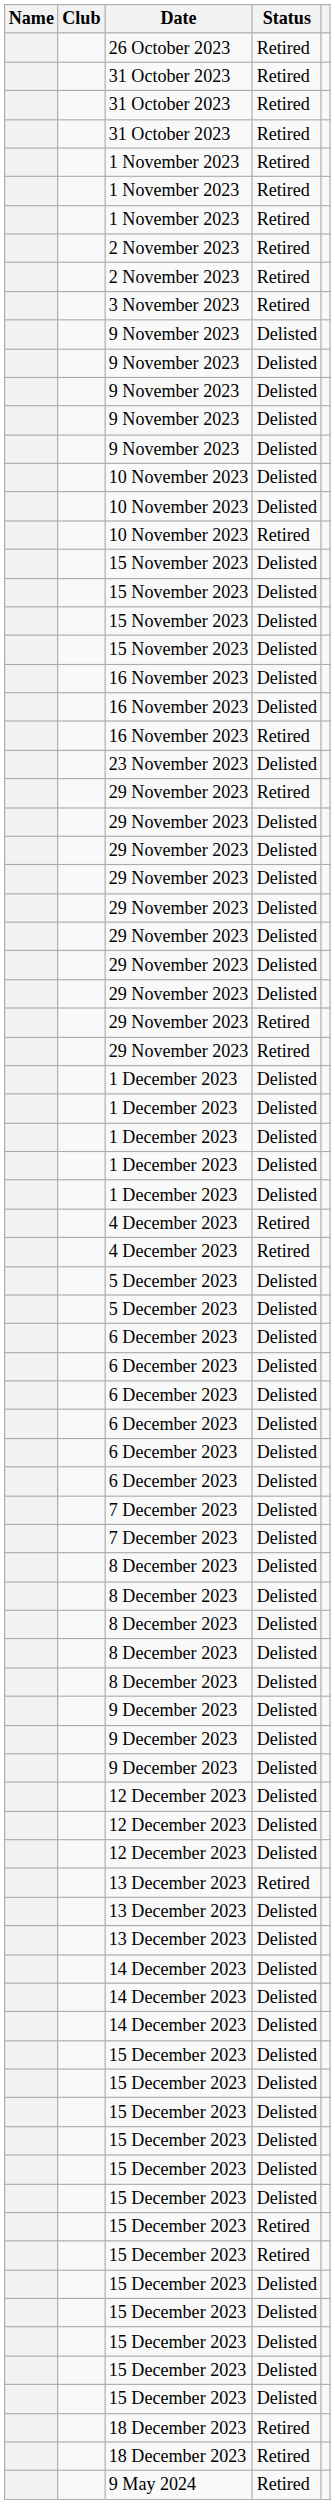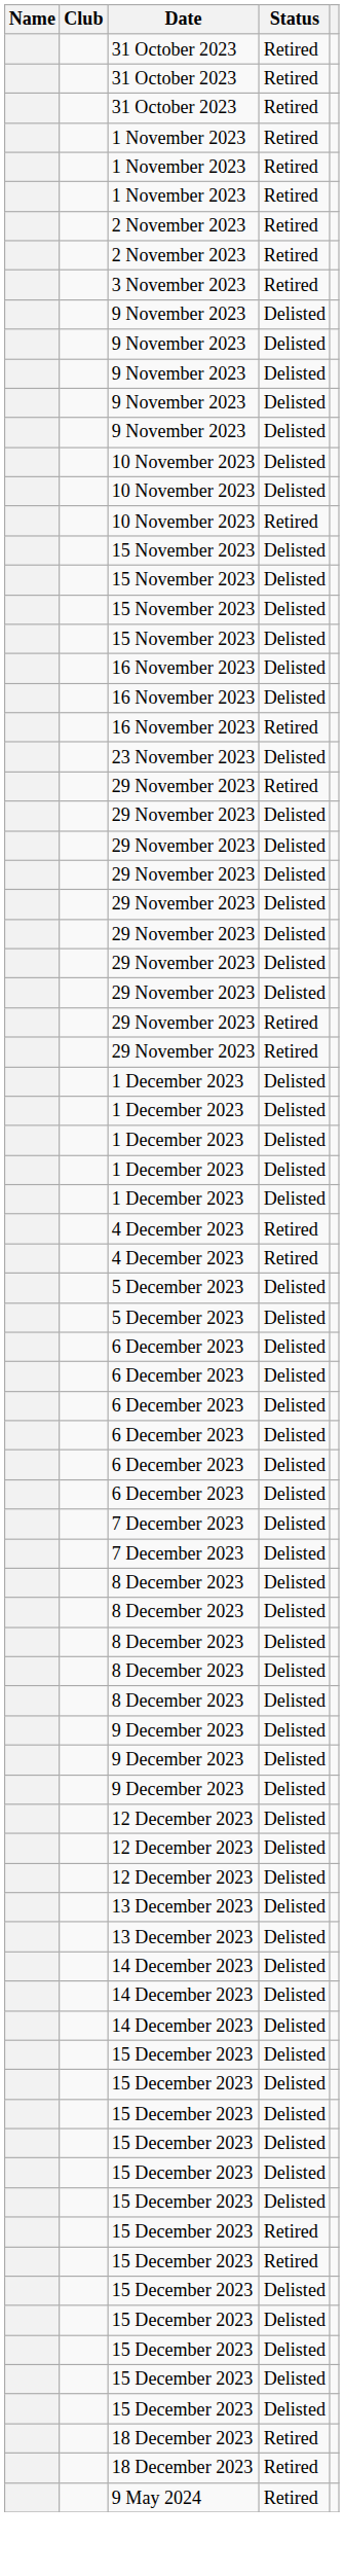 <table class="wikitable sortable plainrowheaders">
 <tr>
 <th>Name</th>
 <th>Club</th>
 <th>Date</th>
 <th>Status</th>
 <th class=unsortable></th>
-</tr>
-<tr>
-<th scope=row></th>
-<td></td>
-<td>26 October 2023</td>
-<td>Retired</td>
-<td align=center></td>
 </tr>
 <tr>
 <th scope=row></th>
 <td></td>
 <td>31 October 2023</td>
 <td>Retired</td>
 <td align=center></td>
 </tr>
 <tr>
 <th scope=row></th>
 <td></td>
 <td>31 October 2023</td>
 <td>Retired</td>
 <td align=center></td>
 </tr>
 <tr>
 <th scope=row></th>
 <td></td>
 <td>31 October 2023</td>
 <td>Retired</td>
 <td align=center></td>
 </tr>
 <tr>
 <th scope=row></th>
 <td></td>
 <td>1 November 2023</td>
 <td>Retired</td>
 <td align=center></td>
 </tr>
 <tr>
 <th scope=row></th>
 <td></td>
 <td>1 November 2023</td>
 <td>Retired</td>
 <td align=center></td>
 </tr>
 <tr>
 <th scope=row></th>
 <td></td>
 <td>1 November 2023</td>
 <td>Retired</td>
 <td align=center></td>
 </tr>
 <tr>
 <th scope=row></th>
 <td></td>
 <td>2 November 2023</td>
 <td>Retired</td>
 <td align=center></td>
 </tr>
 <tr>
 <th scope=row></th>
 <td></td>
 <td>2 November 2023</td>
 <td>Retired</td>
 <td align=center></td>
 </tr>
 <tr>
 <th scope=row></th>
 <td></td>
 <td>3 November 2023</td>
 <td>Retired</td>
 <td align=center></td>
 </tr>
 <tr>
 <th scope=row></th>
 <td></td>
 <td>9 November 2023</td>
 <td>Delisted</td>
 <td align=center></td>
 </tr>
 <tr>
 <th scope=row></th>
 <td></td>
 <td>9 November 2023</td>
 <td>Delisted</td>
 <td align=center></td>
 </tr>
 <tr>
 <th scope=row></th>
 <td></td>
 <td>9 November 2023</td>
 <td>Delisted</td>
 <td align=center></td>
 </tr>
 <tr>
 <th scope=row></th>
 <td></td>
 <td>9 November 2023</td>
 <td>Delisted</td>
 <td align=center></td>
 </tr>
 <tr>
 <th scope=row></th>
 <td></td>
 <td>9 November 2023</td>
 <td>Delisted</td>
 <td align=center></td>
 </tr>
 <tr>
 <th scope=row></th>
 <td></td>
 <td>10 November 2023</td>
 <td>Delisted</td>
 <td align=center></td>
 </tr>
 <tr>
 <th scope=row></th>
 <td></td>
 <td>10 November 2023</td>
 <td>Delisted</td>
 <td align=center></td>
 </tr>
 <tr>
 <th scope=row></th>
 <td></td>
 <td>10 November 2023</td>
 <td>Retired</td>
 <td align=center></td>
 </tr>
 <tr>
 <th scope=row></th>
 <td></td>
 <td>15 November 2023</td>
 <td>Delisted</td>
 <td align=center></td>
 </tr>
 <tr>
 <th scope=row></th>
 <td></td>
 <td>15 November 2023</td>
 <td>Delisted</td>
 <td align=center></td>
 </tr>
 <tr>
 <th scope=row></th>
 <td></td>
 <td>15 November 2023</td>
 <td>Delisted</td>
 <td align=center></td>
 </tr>
 <tr>
 <th scope=row></th>
 <td></td>
 <td>15 November 2023</td>
 <td>Delisted</td>
 <td align=center></td>
 </tr>
 <tr>
 <th scope=row></th>
 <td></td>
 <td>16 November 2023</td>
 <td>Delisted</td>
 <td align=center></td>
 </tr>
 <tr>
 <th scope=row></th>
 <td></td>
 <td>16 November 2023</td>
 <td>Delisted</td>
 <td align=center></td>
 </tr>
 <tr>
 <th scope=row></th>
 <td></td>
 <td>16 November 2023</td>
 <td>Retired</td>
 <td align=center></td>
 </tr>
 <tr>
 <th scope=row></th>
 <td></td>
 <td>23 November 2023</td>
 <td>Delisted</td>
 <td align=center></td>
 </tr>
 <tr>
 <th scope=row></th>
 <td></td>
 <td>29 November 2023</td>
 <td>Retired</td>
 <td align=center></td>
 </tr>
 <tr>
 <th scope=row></th>
 <td></td>
 <td>29 November 2023</td>
 <td>Delisted</td>
 <td align=center></td>
 </tr>
 <tr>
 <th scope=row></th>
 <td></td>
 <td>29 November 2023</td>
 <td>Delisted</td>
 <td align=center></td>
 </tr>
 <tr>
 <th scope=row></th>
 <td></td>
 <td>29 November 2023</td>
 <td>Delisted</td>
 <td align=center></td>
 </tr>
 <tr>
 <th scope=row></th>
 <td></td>
 <td>29 November 2023</td>
 <td>Delisted</td>
 <td align=center></td>
 </tr>
 <tr>
 <th scope=row></th>
 <td></td>
 <td>29 November 2023</td>
 <td>Delisted</td>
 <td align=center></td>
 </tr>
 <tr>
 <th scope=row></th>
 <td></td>
 <td>29 November 2023</td>
 <td>Delisted</td>
 <td align=center></td>
 </tr>
 <tr>
 <th scope=row></th>
 <td></td>
 <td>29 November 2023</td>
 <td>Delisted</td>
 <td align=center></td>
 </tr>
 <tr>
 <th scope=row></th>
 <td></td>
 <td>29 November 2023</td>
 <td>Retired</td>
 <td align=center></td>
 </tr>
 <tr>
 <th scope=row></th>
 <td></td>
 <td>29 November 2023</td>
 <td>Retired</td>
 <td align=center></td>
 </tr>
 <tr>
 <th scope=row></th>
 <td></td>
 <td>1 December 2023</td>
 <td>Delisted</td>
 <td align=center></td>
 </tr>
 <tr>
 <th scope=row></th>
 <td></td>
 <td>1 December 2023</td>
 <td>Delisted</td>
 <td align=center></td>
 </tr>
 <tr>
 <th scope=row></th>
 <td></td>
 <td>1 December 2023</td>
 <td>Delisted</td>
 <td align=center></td>
 </tr>
 <tr>
 <th scope=row></th>
 <td></td>
 <td>1 December 2023</td>
 <td>Delisted</td>
 <td align=center></td>
 </tr>
 <tr>
 <th scope=row></th>
 <td></td>
 <td>1 December 2023</td>
 <td>Delisted</td>
 <td align=center></td>
 </tr>
 <tr>
 <th scope=row></th>
 <td></td>
 <td>4 December 2023</td>
 <td>Retired</td>
 <td align=center></td>
 </tr>
 <tr>
 <th scope=row></th>
 <td></td>
 <td>4 December 2023</td>
 <td>Retired</td>
 <td align=center></td>
 </tr>
 <tr>
 <th scope=row></th>
 <td></td>
 <td>5 December 2023</td>
 <td>Delisted</td>
 <td align=center></td>
 </tr>
 <tr>
 <th scope=row></th>
 <td></td>
 <td>5 December 2023</td>
 <td>Delisted</td>
 <td align=center></td>
 </tr>
 <tr>
 <th scope=row></th>
 <td></td>
 <td>6 December 2023</td>
 <td>Delisted</td>
 <td align=center></td>
 </tr>
 <tr>
 <th scope=row></th>
 <td></td>
 <td>6 December 2023</td>
 <td>Delisted</td>
 <td align=center></td>
 </tr>
 <tr>
 <th scope=row></th>
 <td></td>
 <td>6 December 2023</td>
 <td>Delisted</td>
 <td align=center></td>
 </tr>
 <tr>
 <th scope=row></th>
 <td></td>
 <td>6 December 2023</td>
 <td>Delisted</td>
 <td align=center></td>
 </tr>
 <tr>
 <th scope=row></th>
 <td></td>
 <td>6 December 2023</td>
 <td>Delisted</td>
 <td align=center></td>
 </tr>
 <tr>
 <th scope=row></th>
 <td></td>
 <td>6 December 2023</td>
 <td>Delisted</td>
 <td align=center></td>
 </tr>
 <tr>
 <th scope=row></th>
 <td></td>
 <td>7 December 2023</td>
 <td>Delisted</td>
 <td align=center></td>
 </tr>
 <tr>
 <th scope=row></th>
 <td></td>
 <td>7 December 2023</td>
 <td>Delisted</td>
 <td align=center></td>
 </tr>
 <tr>
 <th scope=row></th>
 <td></td>
 <td>8 December 2023</td>
 <td>Delisted</td>
 <td align=center></td>
 </tr>
 <tr>
 <th scope=row></th>
 <td></td>
 <td>8 December 2023</td>
 <td>Delisted</td>
 <td align=center></td>
 </tr>
 <tr>
 <th scope=row></th>
 <td></td>
 <td>8 December 2023</td>
 <td>Delisted</td>
 <td align=center></td>
 </tr>
 <tr>
 <th scope=row></th>
 <td></td>
 <td>8 December 2023</td>
 <td>Delisted</td>
 <td align=center></td>
 </tr>
 <tr>
 <th scope=row></th>
 <td></td>
 <td>8 December 2023</td>
 <td>Delisted</td>
 <td align=center></td>
 </tr>
 <tr>
 <th scope=row></th>
 <td></td>
 <td>9 December 2023</td>
 <td>Delisted</td>
 <td align=center></td>
 </tr>
 <tr>
 <th scope=row></th>
 <td></td>
 <td>9 December 2023</td>
 <td>Delisted</td>
 <td align=center></td>
 </tr>
 <tr>
 <th scope=row></th>
 <td></td>
 <td>9 December 2023</td>
 <td>Delisted</td>
 <td align=center></td>
 </tr>
 <tr>
 <th scope=row></th>
 <td></td>
 <td>12 December 2023</td>
 <td>Delisted</td>
 <td align=center></td>
 </tr>
 <tr>
 <th scope=row></th>
 <td></td>
 <td>12 December 2023</td>
 <td>Delisted</td>
 <td align=center></td>
 </tr>
 <tr>
 <th scope=row></th>
 <td></td>
 <td>12 December 2023</td>
 <td>Delisted</td>
 <td align=center></td>
 </tr>
 <tr>
 <th scope=row></th>
 <td></td>
 <td>13 December 2023</td>
-<td>Retired</td>
-<td align=center></td>
-</tr>
-<tr>
-<th scope=row></th>
-<td></td>
-<td>13 December 2023</td>
 <td>Delisted</td>
 <td align=center></td>
 </tr>
 <tr>
 <th scope=row></th>
 <td></td>
 <td>13 December 2023</td>
 <td>Delisted</td>
 <td align=center></td>
 </tr>
 <tr>
 <th scope=row></th>
 <td></td>
 <td>14 December 2023</td>
 <td>Delisted</td>
 <td align=center></td>
 </tr>
 <tr>
 <th scope=row></th>
 <td></td>
 <td>14 December 2023</td>
 <td>Delisted</td>
 <td align=center></td>
 </tr>
 <tr>
 <th scope=row></th>
 <td></td>
 <td>14 December 2023</td>
 <td>Delisted</td>
 <td align=center></td>
 </tr>
 <tr>
 <th scope=row></th>
 <td></td>
 <td>15 December 2023</td>
 <td>Delisted</td>
 <td align=center></td>
 </tr>
 <tr>
 <th scope=row></th>
 <td></td>
 <td>15 December 2023</td>
 <td>Delisted</td>
 <td align=center></td>
 </tr>
 <tr>
 <th scope=row></th>
 <td></td>
 <td>15 December 2023</td>
 <td>Delisted</td>
 <td align=center></td>
 </tr>
 <tr>
 <th scope=row></th>
 <td></td>
 <td>15 December 2023</td>
 <td>Delisted</td>
 <td align=center></td>
 </tr>
 <tr>
 <th scope=row></th>
 <td></td>
 <td>15 December 2023</td>
 <td>Delisted</td>
 <td align=center></td>
 </tr>
 <tr>
 <th scope=row></th>
 <td></td>
 <td>15 December 2023</td>
 <td>Delisted</td>
 <td align=center></td>
 </tr>
 <tr>
 <th scope=row></th>
 <td></td>
 <td>15 December 2023</td>
 <td>Retired</td>
 <td align=center></td>
 </tr>
 <tr>
 <th scope=row></th>
 <td></td>
 <td>15 December 2023</td>
 <td>Retired</td>
 <td align=center></td>
 </tr>
 <tr>
 <th scope=row></th>
 <td></td>
 <td>15 December 2023</td>
 <td>Delisted</td>
 <td align=center></td>
 </tr>
 <tr>
 <th scope=row></th>
 <td></td>
 <td>15 December 2023</td>
 <td>Delisted</td>
 <td align=center></td>
 </tr>
 <tr>
 <th scope=row></th>
 <td></td>
 <td>15 December 2023</td>
 <td>Delisted</td>
 <td align=center></td>
 </tr>
 <tr>
 <th scope=row></th>
 <td></td>
 <td>15 December 2023</td>
 <td>Delisted</td>
 <td align=center></td>
 </tr>
 <tr>
 <th scope=row></th>
 <td></td>
 <td>15 December 2023</td>
 <td>Delisted</td>
 <td align=center></td>
 </tr>
 <tr>
 <th scope=row></th>
 <td></td>
 <td>18 December 2023</td>
 <td>Retired</td>
 <td align=center></td>
 </tr>
 <tr>
 <th scope=row></th>
 <td></td>
 <td>18 December 2023</td>
 <td>Retired</td>
 <td align=center></td>
 </tr>
 <tr>
 <th scope=row></th>
 <td></td>
 <td>9 May 2024</td>
 <td>Retired</td>
 <td align=center></td>
 </tr>
 </table>
